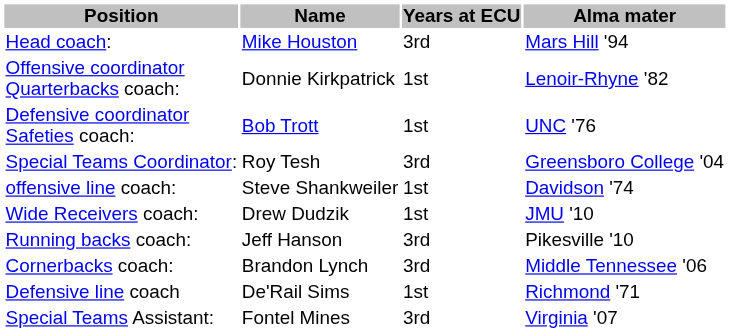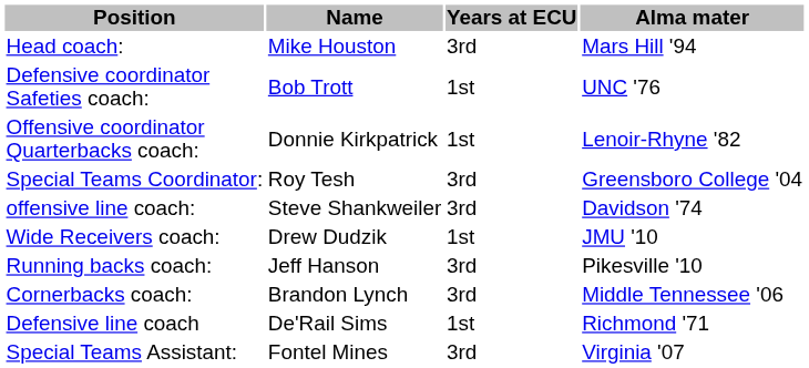 <table class="toccolours">
 <tr>
 <th style="background:silver;">Position</th>
 <th style="background:silver;">Name</th>
 <th style="background:silver;">Years at ECU</th>
 <th style="background:silver;">Alma mater</th>
 </tr>
 <tr>
 <td><a href='#'>Head coach</a>:</td>
 <td><a href='#'>Mike Houston</a></td>
 <td>3rd</td>
 <td><a href='#'>Mars Hill</a> '94</td>
 </tr>
 <tr>
+<td><a href='#'>Defensive coordinator</a><br><a href='#'>Safeties</a> coach:</td>
+<td><a href='#'>Bob Trott</a></td>
+<td>1st</td>
+<td><a href='#'>UNC</a> '76</td>
+</tr>
+<tr>
 <td><a href='#'>Offensive coordinator</a><br><a href='#'>Quarterbacks</a> coach:</td>
 <td>Donnie Kirkpatrick</td>
 <td>1st</td>
 <td><a href='#'>Lenoir-Rhyne</a> '82</td>
-</tr>
-<tr>
-<td><a href='#'>Defensive coordinator</a><br><a href='#'>Safeties</a> coach:</td>
-<td><a href='#'>Bob Trott</a></td>
-<td>1st</td>
-<td><a href='#'>UNC</a> '76</td>
 </tr>
 <tr>
 <td><a href='#'>Special Teams Coordinator</a>:</td>
 <td>Roy Tesh</td>
 <td>3rd</td>
 <td><a href='#'>Greensboro College</a> '04</td>
 </tr>
 <tr>
 <td><a href='#'>offensive line</a> coach:</td>
 <td>Steve Shankweiler</td>
-<td>1st</td>
+<td>3rd</td>
 <td><a href='#'>Davidson</a> '74</td>
 </tr>
 <tr>
 <td><a href='#'>Wide Receivers</a> coach:</td>
 <td>Drew Dudzik</td>
 <td>1st</td>
 <td><a href='#'>JMU</a> '10</td>
 </tr>
 <tr>
 <td><a href='#'>Running backs</a> coach:</td>
 <td>Jeff Hanson</td>
 <td>3rd</td>
 <td>Pikesville '10</td>
 </tr>
 <tr>
 <td><a href='#'>Cornerbacks</a> coach:</td>
 <td>Brandon Lynch</td>
 <td>3rd</td>
 <td><a href='#'>Middle Tennessee</a> '06</td>
 </tr>
 <tr>
 <td><a href='#'>Defensive line</a> coach</td>
 <td>De'Rail Sims</td>
 <td>1st</td>
 <td><a href='#'>Richmond</a> '71</td>
 </tr>
 <tr>
 <td><a href='#'>Special Teams</a> Assistant:</td>
 <td>Fontel Mines</td>
 <td>3rd</td>
 <td><a href='#'>Virginia</a> '07</td>
 </tr>
 <tr>
 </tr>
 </table>
